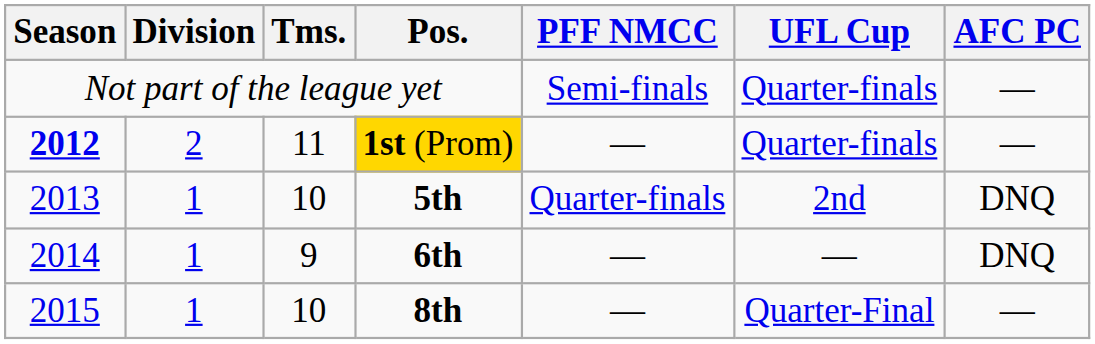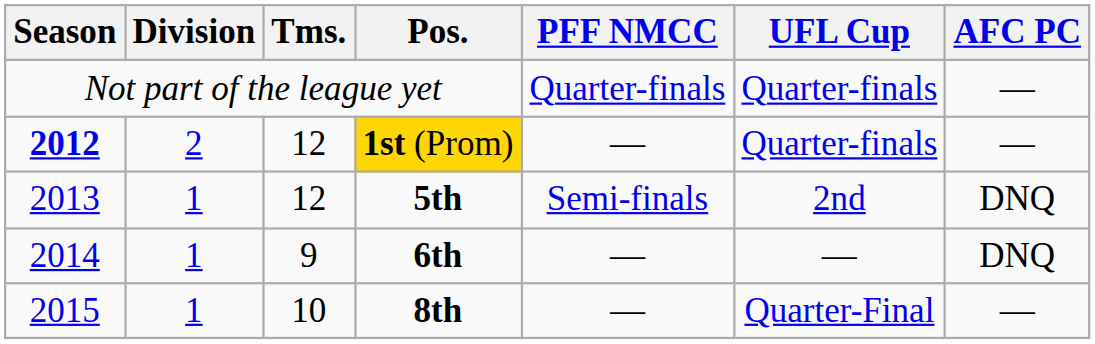 <table class="wikitable">
 <tr>
 <th>Season</th>
 <th>Division</th>
 <th>Tms.</th>
 <th>Pos.</th>
 <th><a href='#'>PFF NMCC</a></th>
 <th><a href='#'>UFL Cup</a></th>
 <th><a href='#'>AFC PC</a></th>
 </tr>
 <tr>
 <td colspan=4 align=center><em>Not part of the league yet</em></td>
-<td align=center><a href='#'>Semi-finals</a></td>
+<td align=center><a href='#'>Quarter-finals</a></td>
 <td align=center><a href='#'>Quarter-finals</a></td>
 <td align=center>—</td>
 </tr>
 <tr>
 <td align=center><strong><a href='#'>2012</a></strong></td>
 <td align=center><a href='#'>2</a></td>
-<td align=center>11</td>
+<td align=center>12</td>
 <td align=center bgcolor=gold><strong>1st</strong> (Prom)</td>
 <td align=center>—</td>
 <td align=center><a href='#'>Quarter-finals</a></td>
 <td align=center>—</td>
 </tr>
 <tr>
 <td align=center><a href='#'>2013</a></td>
 <td align=center><a href='#'>1</a></td>
-<td align=center>10</td>
+<td align=center>12</td>
 <td align=center><strong>5th</strong></td>
-<td align=center><a href='#'>Quarter-finals</a></td>
+<td align=center><a href='#'>Semi-finals</a></td>
 <td align=center><a href='#'>2nd</a></td>
 <td align=center>DNQ</td>
 </tr>
 <tr>
 <td align=center><a href='#'>2014</a></td>
 <td align=center><a href='#'>1</a></td>
 <td align=center>9</td>
 <td align=center><strong>6th</strong></td>
 <td align=center>—</td>
 <td align=center>—</td>
 <td align=center>DNQ</td>
 </tr>
 <tr>
 <td align=center><a href='#'>2015</a></td>
 <td align=center><a href='#'>1</a></td>
 <td align=center>10</td>
 <td align=center><strong>8th</strong></td>
 <td align=center>—</td>
 <td align=center><a href='#'>Quarter-Final</a></td>
 <td align=center>—</td>
 </tr>
 </table>
